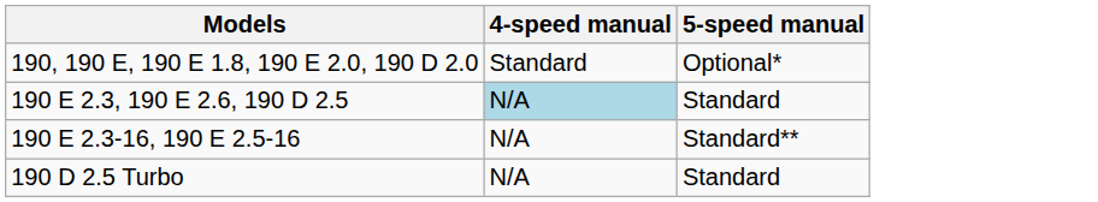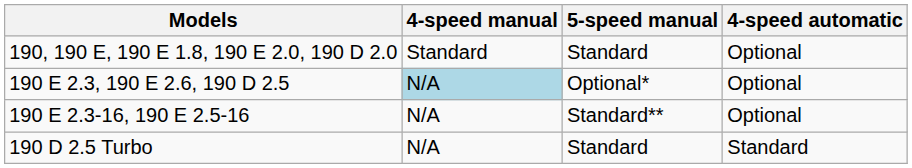 <table class="wikitable">
 <tr>
 <th>Models</th>
 <th>4-speed manual</th>
 <th>5-speed manual</th>
+<th>4-speed automatic</th>
 </tr>
 <tr>
 <td>190, 190 E, 190 E 1.8, 190 E 2.0, 190 D 2.0</td>
 <td>Standard</td>
-<td>Optional*</td>
+<td>Standard</td>
+<td>Optional</td>
 </tr>
 <tr>
 <td>190 E 2.3, 190 E 2.6, 190 D 2.5</td>
 <td style="background: lightblue;">N/A</td>
-<td>Standard</td>
+<td>Optional*</td>
+<td>Optional</td>
 </tr>
 <tr>
 <td>190 E 2.3-16, 190 E 2.5-16</td>
 <td>N/A</td>
 <td>Standard**</td>
+<td>Optional</td>
 </tr>
 <tr>
 <td>190 D 2.5 Turbo</td>
 <td>N/A</td>
 <td>Standard</td>
+<td>Standard</td>
 </tr>
 </table>
